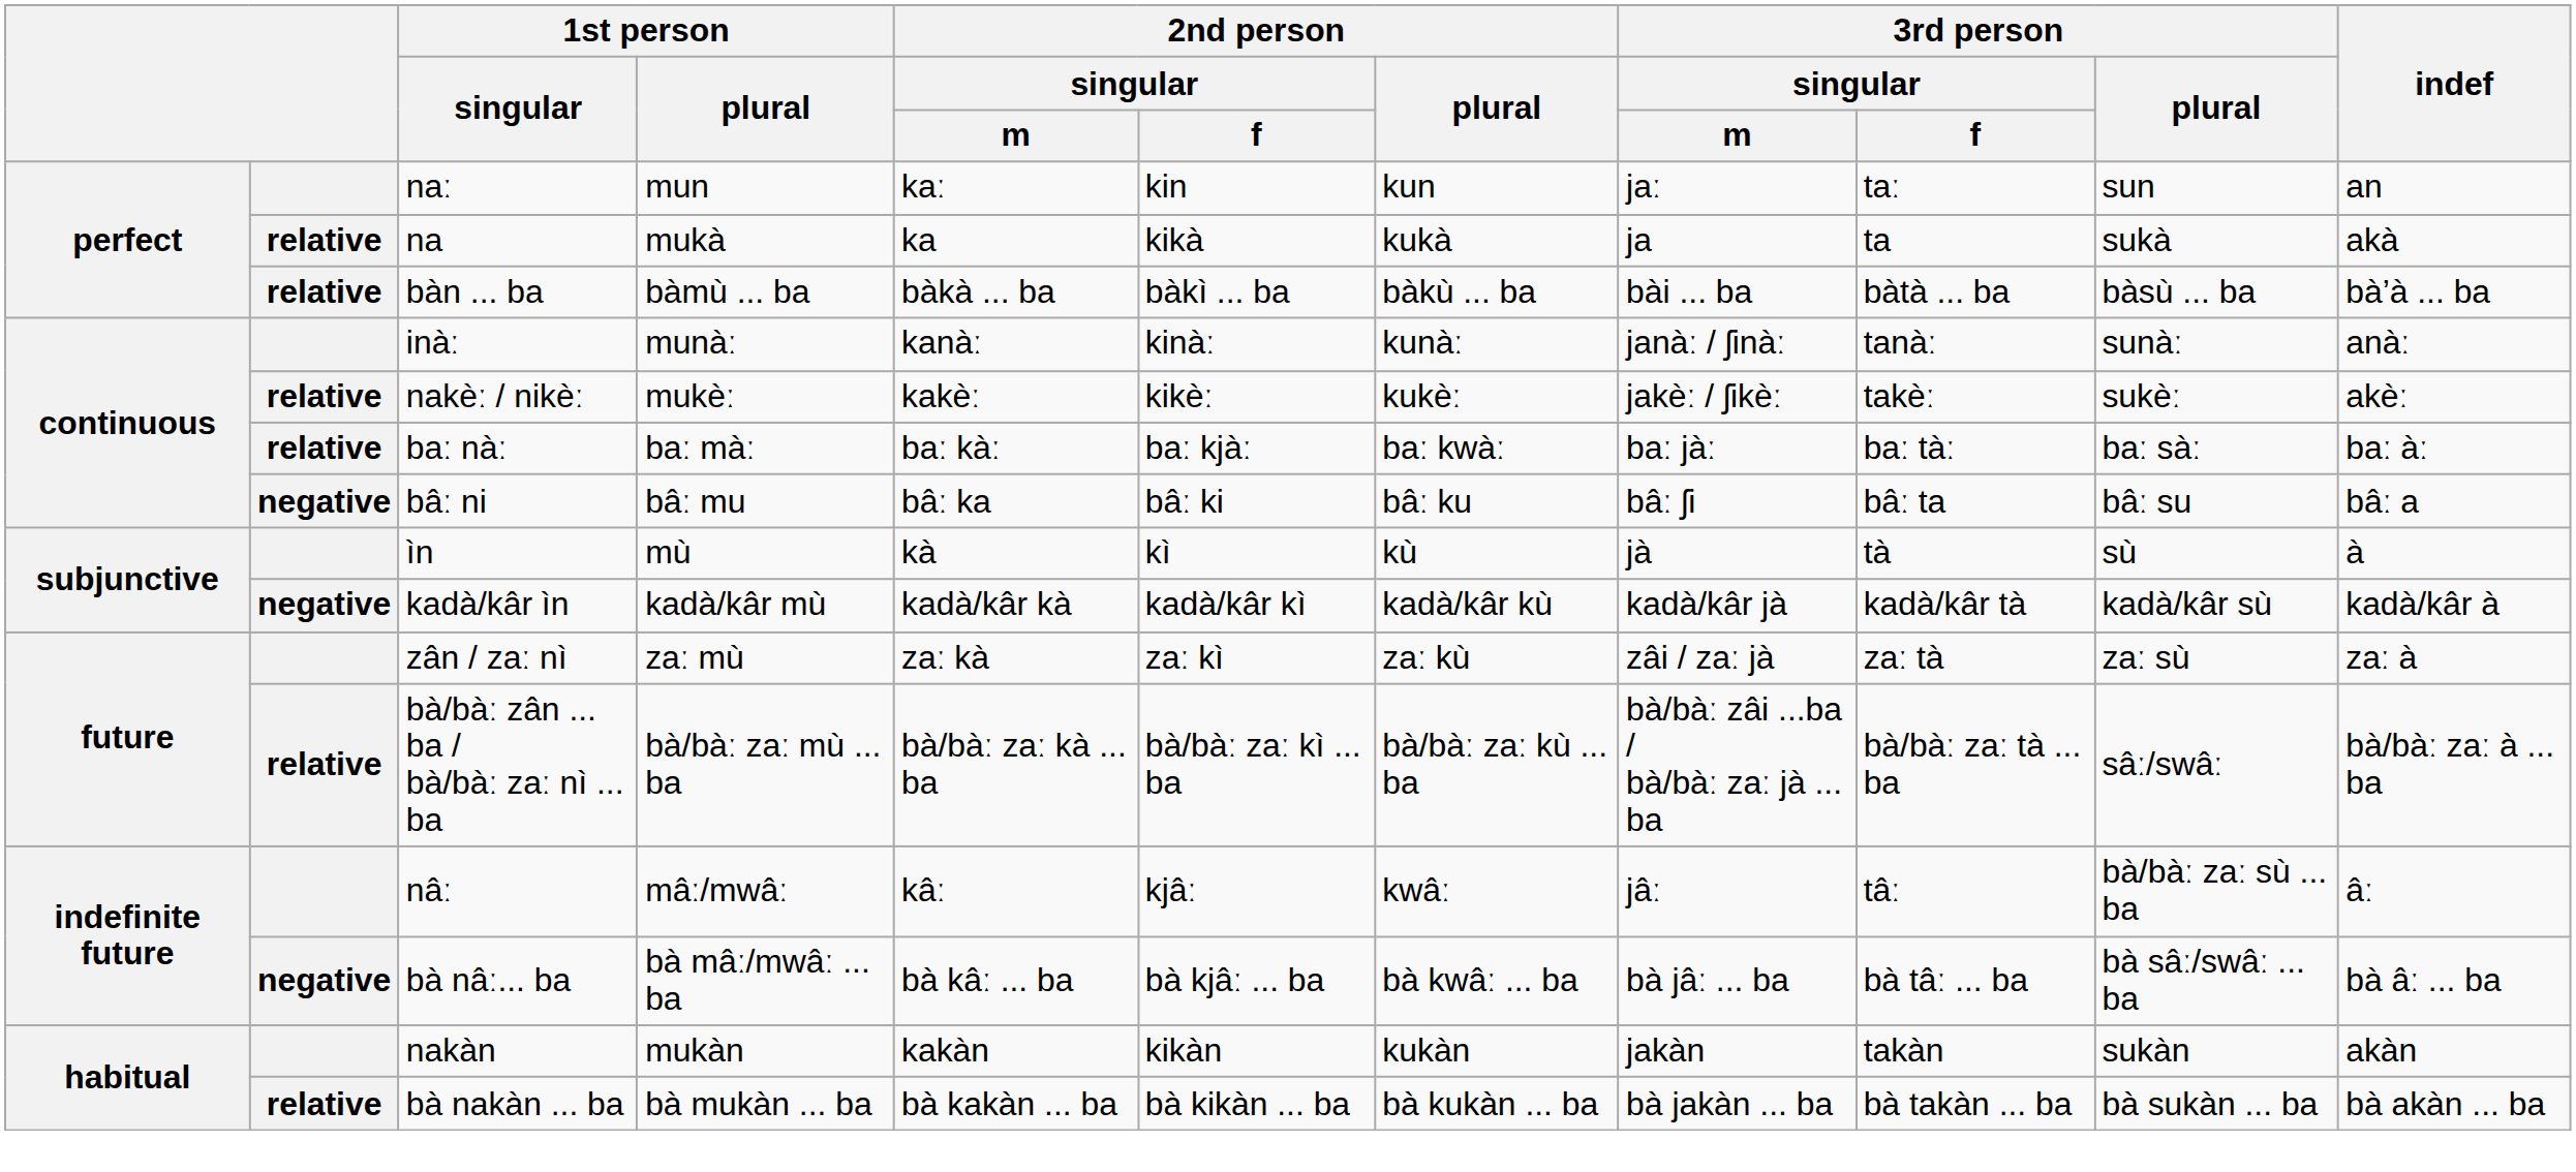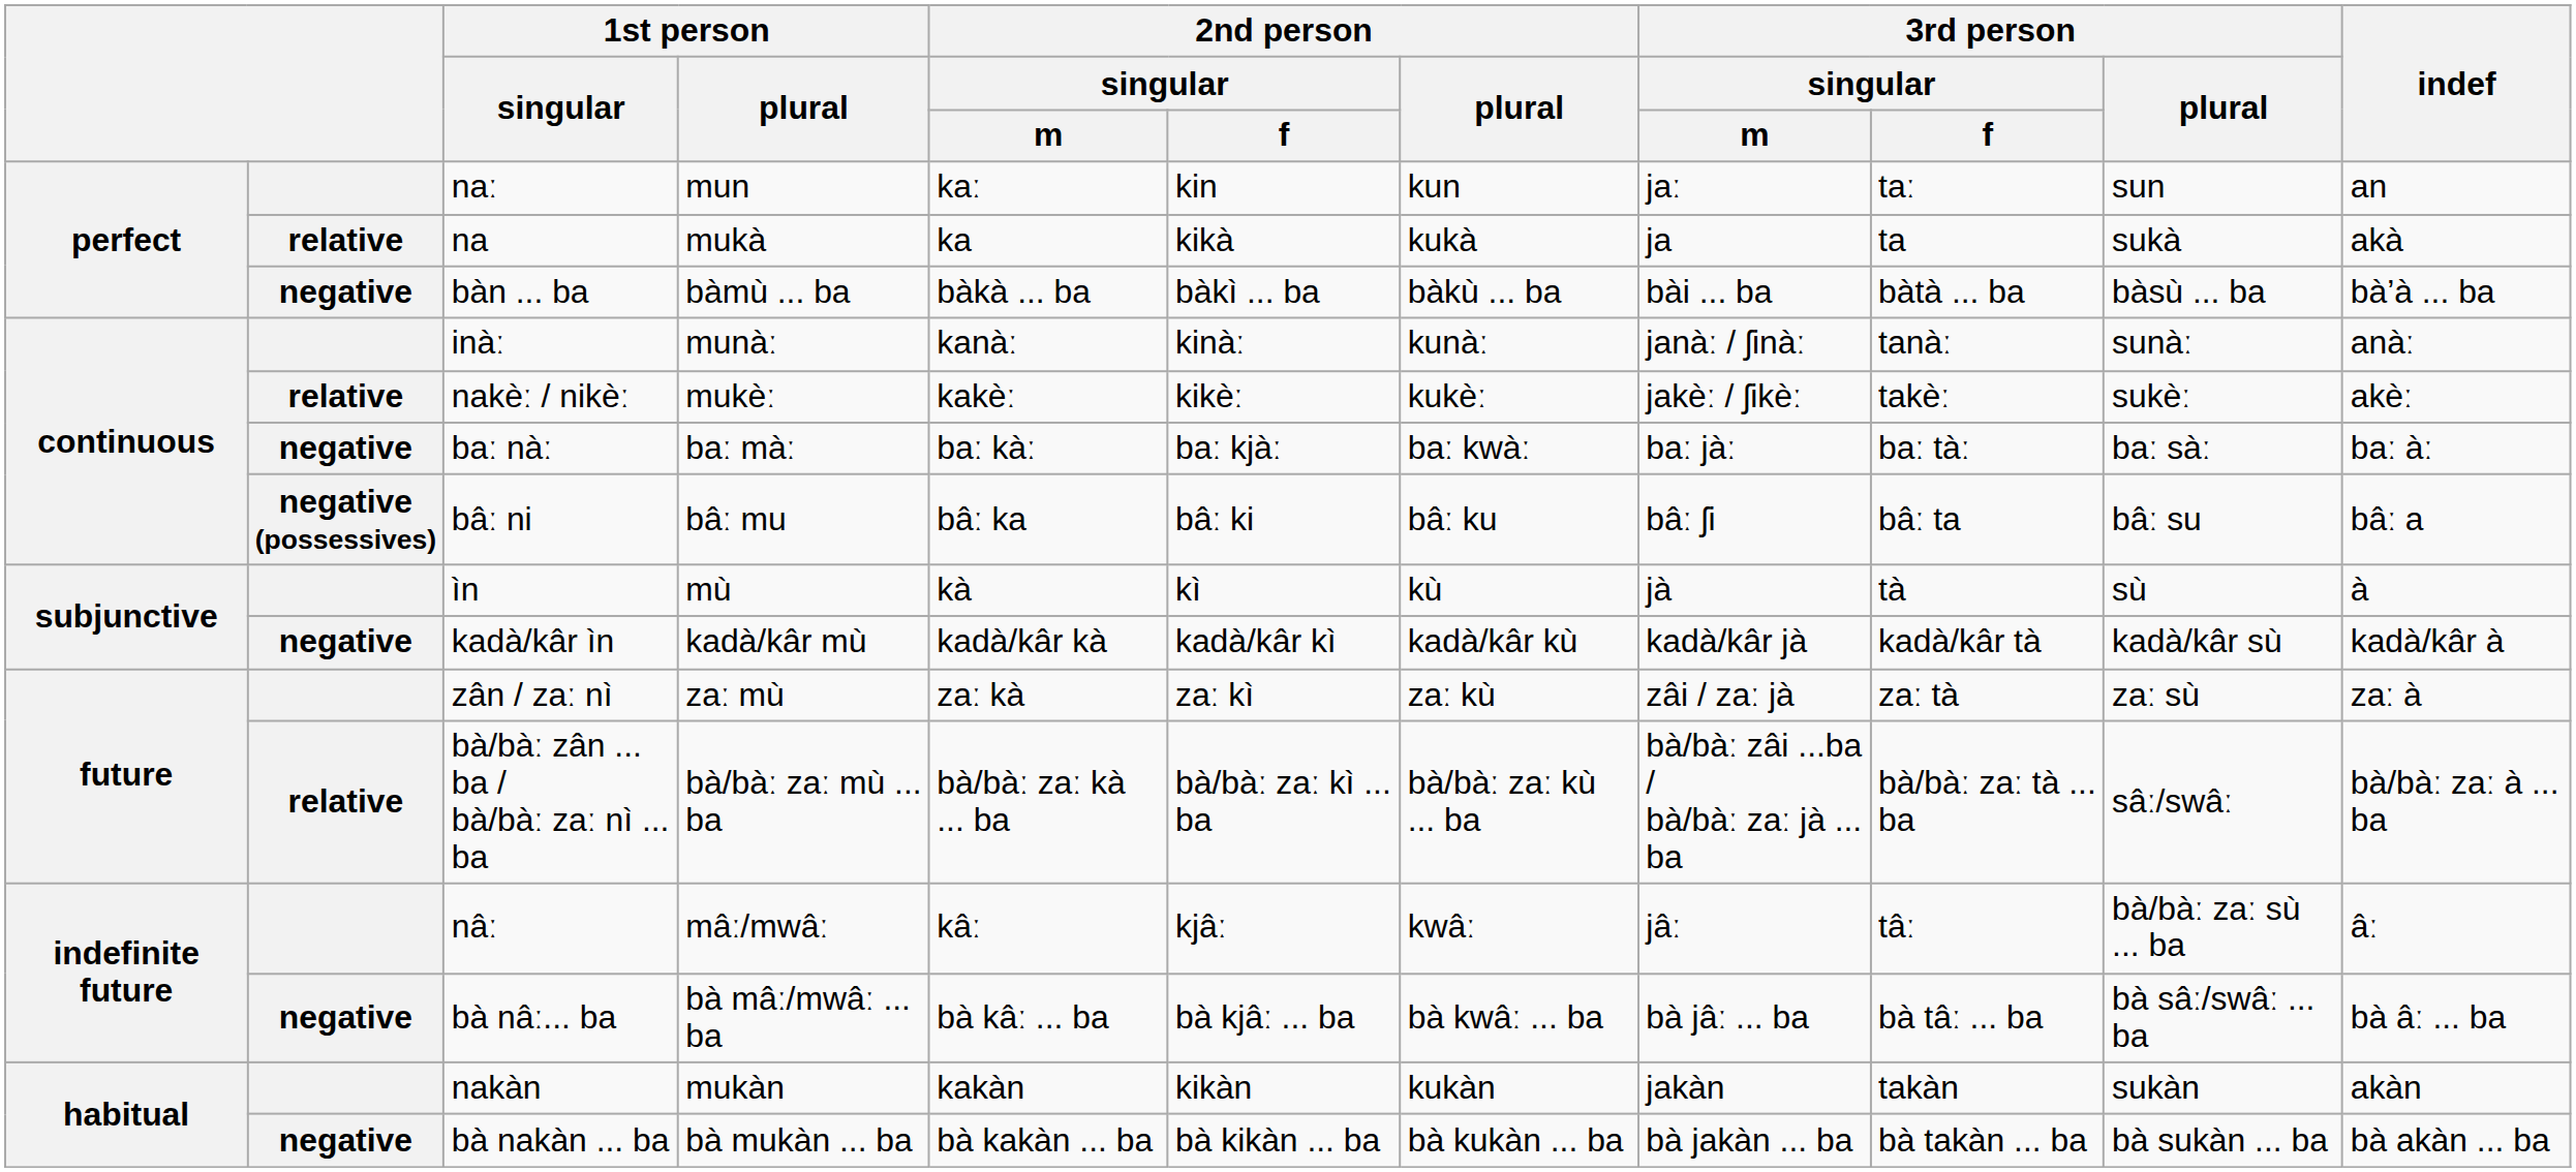 <table class="wikitable">
 <tr>
 <th rowspan="3" colspan="2"></th>
 <th colspan="2">1st person</th>
 <th colspan="3">2nd person</th>
 <th colspan="3">3rd person</th>
 <th rowspan="3">indef</th>
 </tr>
 <tr>
 <th rowspan="2">singular</th>
 <th rowspan="2">plural</th>
 <th colspan="2">singular</th>
 <th rowspan="2">plural</th>
 <th colspan="2">singular</th>
 <th rowspan="2">plural</th>
 </tr>
 <tr>
 <th>m</th>
 <th>f</th>
 <th>m</th>
 <th>f</th>
 </tr>
 <tr>
 <th rowspan="3">perfect</th>
 <th></th>
 <td>naː</td>
 <td>mun</td>
 <td>kaː</td>
 <td>kin</td>
 <td>kun</td>
 <td>jaː</td>
 <td>taː</td>
 <td>sun</td>
 <td>an</td>
 </tr>
 <tr>
 <th>relative</th>
 <td>na</td>
 <td>mukà</td>
 <td>ka</td>
 <td>kikà</td>
 <td>kukà</td>
 <td>ja</td>
 <td>ta</td>
 <td>sukà</td>
 <td>akà</td>
 </tr>
 <tr>
-<th>relative</th>
+<th>negative</th>
 <td>bàn ... ba</td>
 <td>bàmù ... ba</td>
 <td>bàkà ... ba</td>
 <td>bàkì ... ba</td>
 <td>bàkù ... ba</td>
 <td>bài ... ba</td>
 <td>bàtà ... ba</td>
 <td>bàsù ... ba</td>
 <td>bà’à ... ba</td>
 </tr>
 <tr>
 <th rowspan="4">continuous</th>
 <th></th>
 <td>inàː</td>
 <td>munàː</td>
 <td>kanàː</td>
 <td>kinàː</td>
 <td>kunàː</td>
 <td>janàː / ʃinàː</td>
 <td>tanàː</td>
 <td>sunàː</td>
 <td>anàː</td>
 </tr>
 <tr>
 <th>relative</th>
 <td>nakèː / nikèː</td>
 <td>mukèː</td>
 <td>kakèː</td>
 <td>kikèː</td>
 <td>kukèː</td>
 <td>jakèː / ʃikèː</td>
 <td>takèː</td>
 <td>sukèː</td>
 <td>akèː</td>
 </tr>
 <tr>
-<th>relative</th>
+<th>negative</th>
 <td>baː nàː</td>
 <td>baː màː</td>
 <td>baː kàː</td>
 <td>baː kjàː</td>
 <td>baː kwàː</td>
 <td>baː jàː</td>
 <td>baː tàː</td>
 <td>baː sàː</td>
 <td>baː àː</td>
 </tr>
 <tr>
-<th>negative</th>
+<th>negative<br><small>(possessives)</small></th>
 <td>bâː ni</td>
 <td>bâː mu</td>
 <td>bâː ka</td>
 <td>bâː ki</td>
 <td>bâː ku</td>
 <td>bâː ʃi</td>
 <td>bâː ta</td>
 <td>bâː su</td>
 <td>bâː a</td>
 </tr>
 <tr>
 <th rowspan="2">subjunctive</th>
 <th></th>
 <td>ìn</td>
 <td>mù</td>
 <td>kà</td>
 <td>kì</td>
 <td>kù</td>
 <td>jà</td>
 <td>tà</td>
 <td>sù</td>
 <td>à</td>
 </tr>
 <tr>
 <th>negative</th>
 <td>kadà/kâr ìn</td>
 <td>kadà/kâr mù</td>
 <td>kadà/kâr kà</td>
 <td>kadà/kâr kì</td>
 <td>kadà/kâr kù</td>
 <td>kadà/kâr jà</td>
 <td>kadà/kâr tà</td>
 <td>kadà/kâr sù</td>
 <td>kadà/kâr à</td>
 </tr>
 <tr>
 <th rowspan="2">future</th>
 <th></th>
 <td>zân / zaː nì</td>
 <td>zaː mù</td>
 <td>zaː kà</td>
 <td>zaː kì</td>
 <td>zaː kù</td>
 <td>zâi / zaː jà</td>
 <td>zaː tà</td>
 <td>zaː sù</td>
 <td>zaː à</td>
 </tr>
 <tr>
 <th>relative</th>
 <td>bà/bàː zân ... ba /<br>bà/bàː zaː nì ... ba</td>
 <td>bà/bàː zaː mù ... ba</td>
 <td>bà/bàː zaː kà ... ba</td>
 <td>bà/bàː zaː kì ... ba</td>
 <td>bà/bàː zaː kù ... ba</td>
 <td>bà/bàː zâi ...ba /<br>bà/bàː zaː jà ... ba</td>
 <td>bà/bàː zaː tà ... ba</td>
 <td>sâː/swâː</td>
 <td>bà/bàː zaː à ... ba</td>
 </tr>
 <tr>
 <th rowspan="2">indefinite future</th>
 <th></th>
 <td>nâː</td>
 <td>mâː/mwâː</td>
 <td>kâː</td>
 <td>kjâː</td>
 <td>kwâː</td>
 <td>jâː</td>
 <td>tâː</td>
 <td>bà/bàː zaː sù ... ba</td>
 <td>âː</td>
 </tr>
 <tr>
 <th>negative</th>
 <td>bà nâː... ba</td>
 <td>bà mâː/mwâː ... ba</td>
 <td>bà kâː ... ba</td>
 <td>bà kjâː ... ba</td>
 <td>bà kwâː ... ba</td>
 <td>bà jâː ... ba</td>
 <td>bà tâː ... ba</td>
 <td>bà sâː/swâː ... ba</td>
 <td>bà âː ... ba</td>
 </tr>
 <tr>
 <th rowspan="2">habitual</th>
 <th></th>
 <td>nakàn</td>
 <td>mukàn</td>
 <td>kakàn</td>
 <td>kikàn</td>
 <td>kukàn</td>
 <td>jakàn</td>
 <td>takàn</td>
 <td>sukàn</td>
 <td>akàn</td>
 </tr>
 <tr>
-<th>relative</th>
+<th>negative</th>
 <td>bà nakàn ... ba</td>
 <td>bà mukàn ... ba</td>
 <td>bà kakàn ... ba</td>
 <td>bà kikàn ... ba</td>
 <td>bà kukàn ... ba</td>
 <td>bà jakàn ... ba</td>
 <td>bà takàn ... ba</td>
 <td>bà sukàn ... ba</td>
 <td>bà akàn ... ba</td>
 </tr>
 </table>
